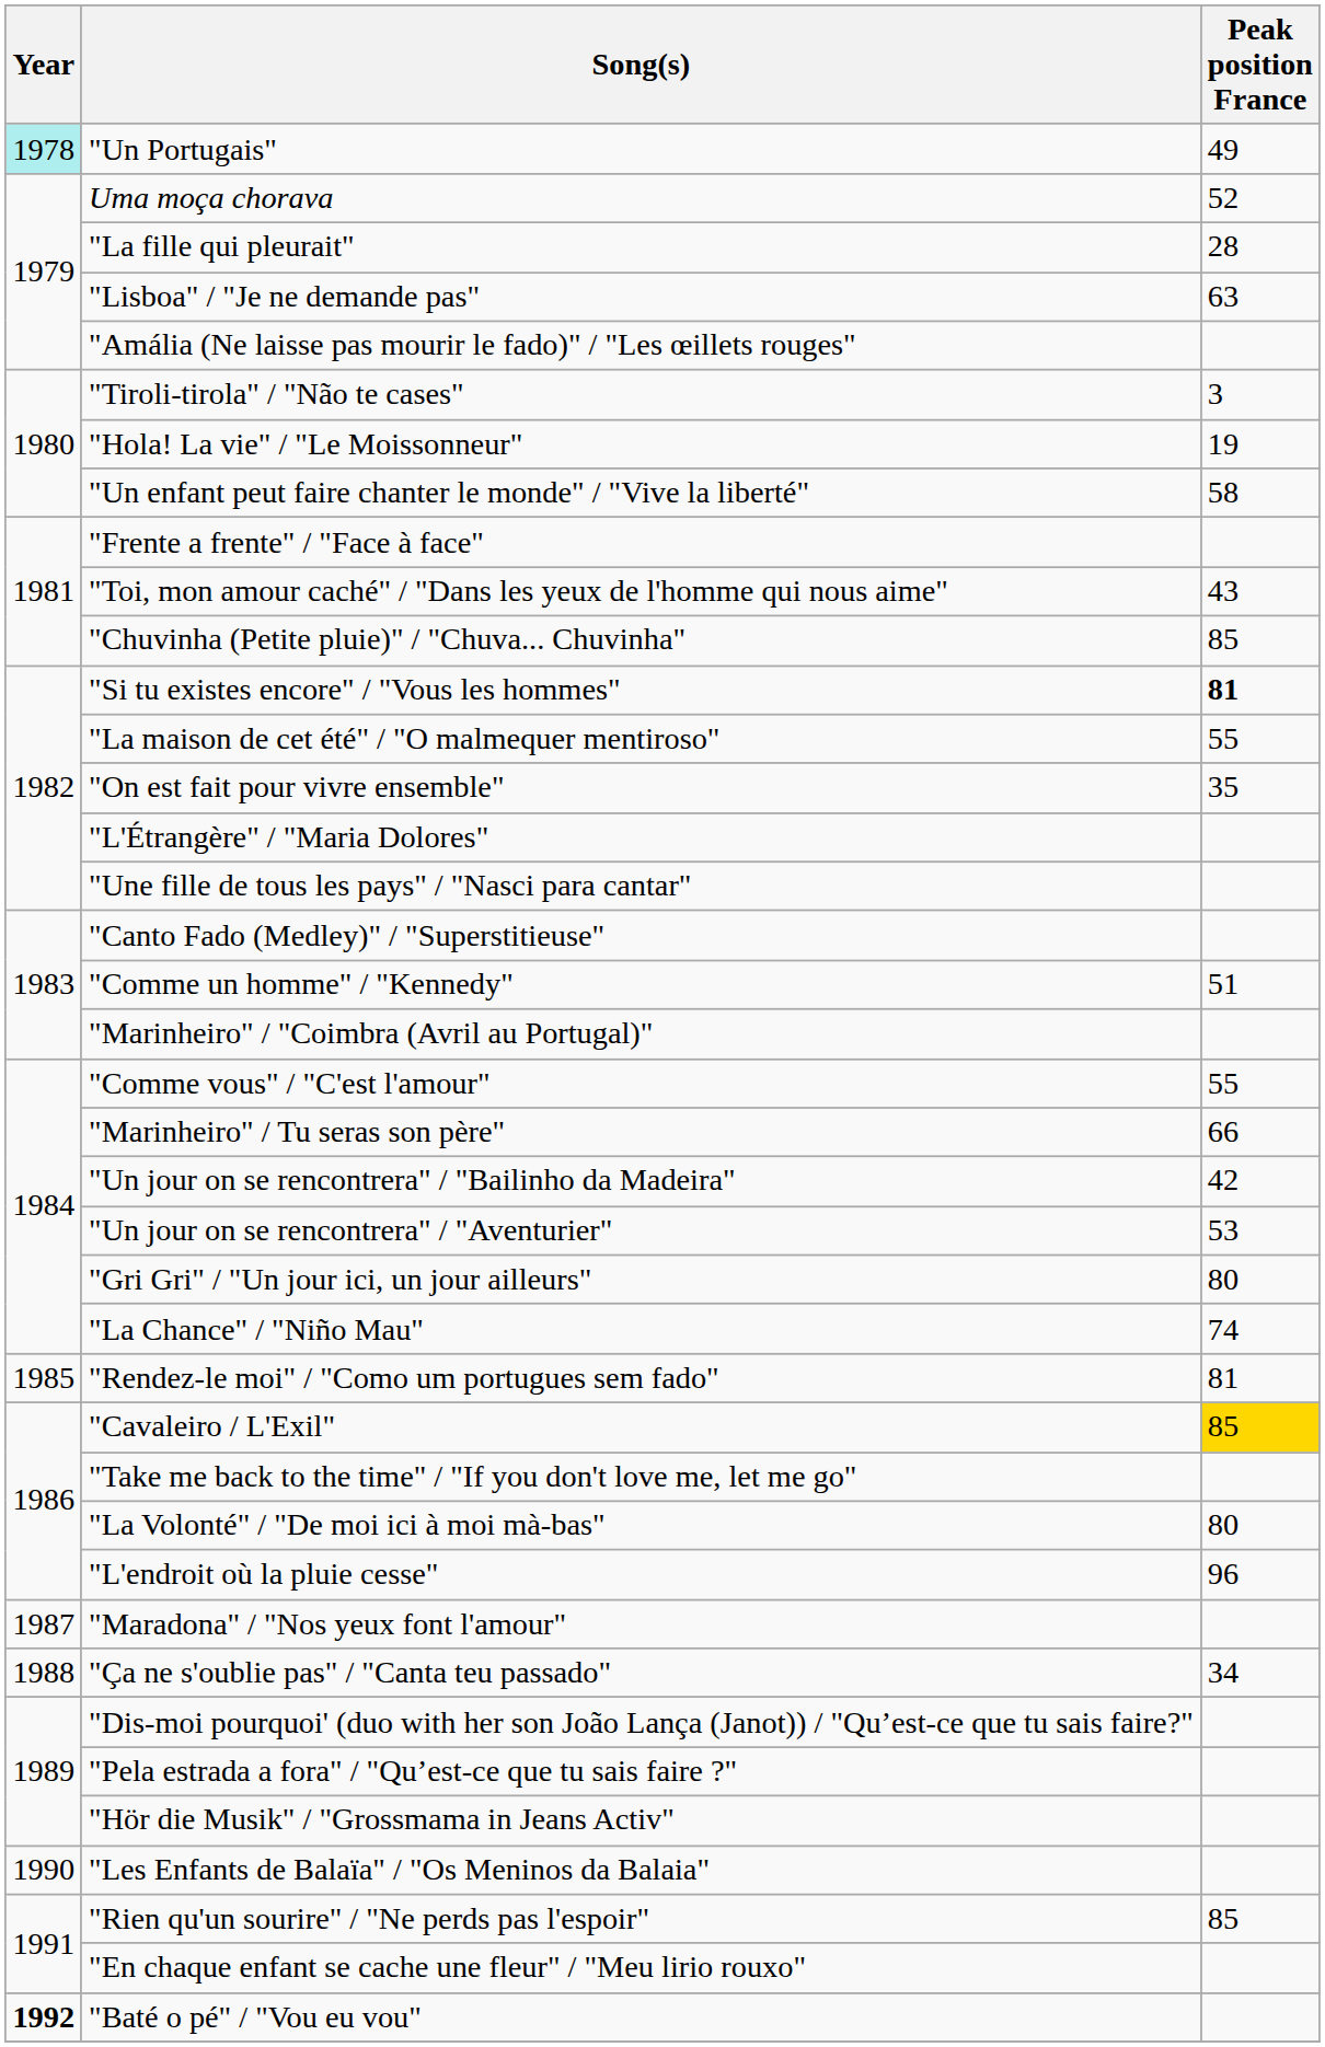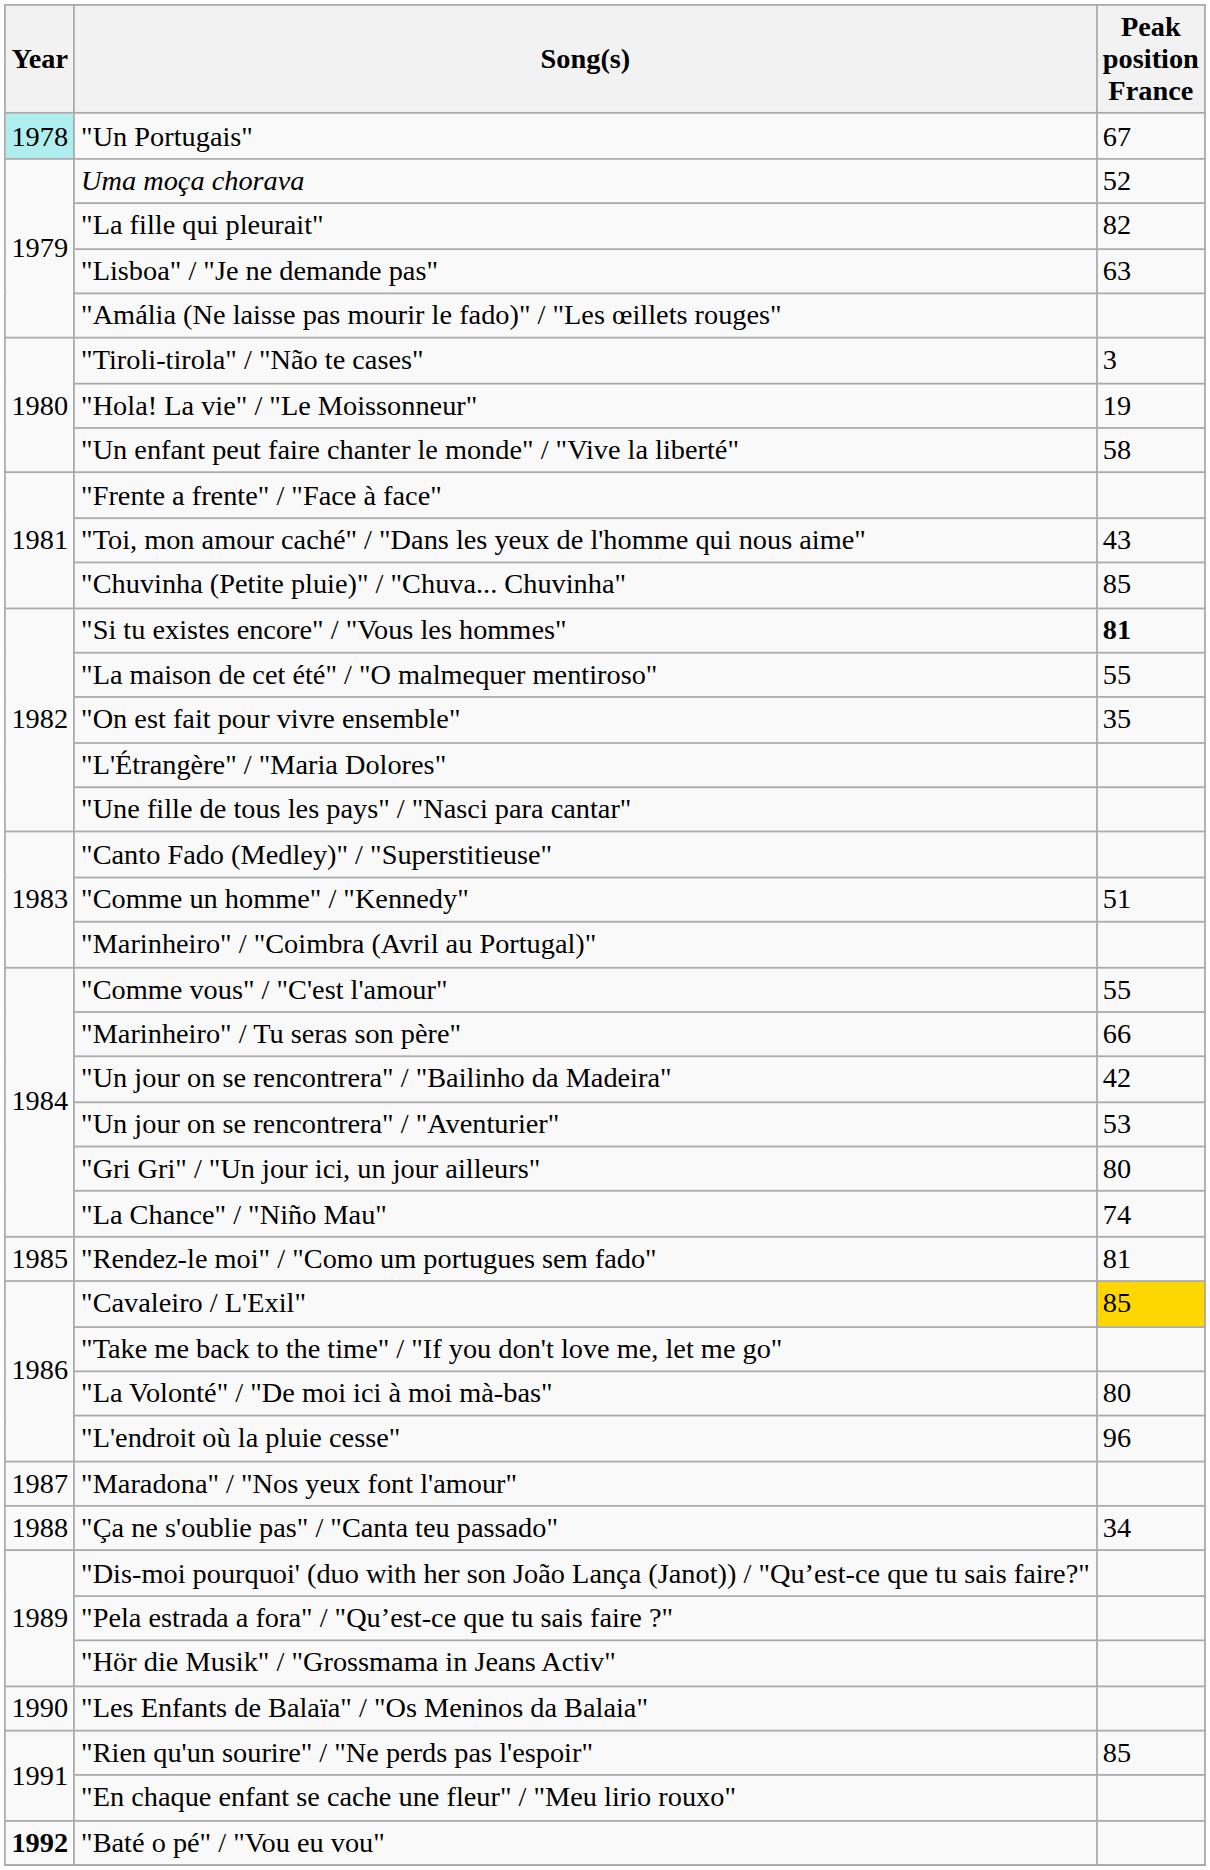 <table class="wikitable">
 <tr>
 <th>Year</th>
 <th>Song(s)</th>
 <th>Peak <br>position<br>France</th>
 </tr>
 <tr>
 <td style="background: paleturquoise;">1978</td>
 <td>"Un Portugais"</td>
-<td>49 </td>
+<td>67 </td>
 </tr>
 <tr>
 <td rowspan=4>1979</td>
 <td><em>Uma moça chorava</em></td>
 <td>52 </td>
 </tr>
 <tr>
 <td>"La fille qui pleurait"</td>
-<td>28 </td>
+<td>82 </td>
 </tr>
 <tr>
 <td>"Lisboa" / "Je ne demande pas"</td>
 <td>63 </td>
 </tr>
 <tr>
 <td>"Amália (Ne laisse pas mourir le fado)" / "Les œillets rouges"</td>
 <td></td>
 </tr>
 <tr>
 <td rowspan=3>1980</td>
 <td>"Tiroli-tirola" / "Não te cases"</td>
 <td>3 </td>
 </tr>
 <tr>
 <td>"Hola! La vie" / "Le Moissonneur"</td>
 <td>19</td>
 </tr>
 <tr>
 <td>"Un enfant peut faire chanter le monde" / "Vive la liberté"</td>
 <td>58</td>
 </tr>
 <tr>
 <td rowspan=3>1981</td>
 <td>"Frente a frente" / "Face à face"</td>
 <td></td>
 </tr>
 <tr>
 <td>"Toi, mon amour caché" / "Dans les yeux de l'homme qui nous aime"</td>
 <td>43</td>
 </tr>
 <tr>
 <td>"Chuvinha (Petite pluie)" / "Chuva... Chuvinha"</td>
 <td>85</td>
 </tr>
 <tr>
 <td rowspan=5>1982</td>
 <td>"Si tu existes encore" / "Vous les hommes"</td>
 <td><strong>81</strong></td>
 </tr>
 <tr>
 <td>"La maison de cet été" / "O malmequer mentiroso"</td>
 <td>55</td>
 </tr>
 <tr>
 <td>"On est fait pour vivre ensemble"</td>
 <td>35</td>
 </tr>
 <tr>
 <td>"L'Étrangère" / "Maria Dolores"</td>
 <td></td>
 </tr>
 <tr>
 <td>"Une fille de tous les pays" / "Nasci para cantar"</td>
 <td></td>
 </tr>
 <tr>
 <td rowspan=3>1983</td>
 <td>"Canto Fado (Medley)" / "Superstitieuse"</td>
 <td></td>
 </tr>
 <tr>
 <td>"Comme un homme" / "Kennedy"</td>
 <td>51</td>
 </tr>
 <tr>
 <td>"Marinheiro" / "Coimbra (Avril au Portugal)"</td>
 <td></td>
 </tr>
 <tr>
 <td rowspan=6>1984</td>
 <td>"Comme vous" / "C'est l'amour"</td>
 <td>55</td>
 </tr>
 <tr>
 <td>"Marinheiro" / Tu seras son père"</td>
 <td>66</td>
 </tr>
 <tr>
 <td>"Un jour on se rencontrera" / "Bailinho da Madeira"</td>
 <td>42 </td>
 </tr>
 <tr>
 <td>"Un jour on se rencontrera" / "Aventurier"</td>
 <td>53</td>
 </tr>
 <tr>
 <td>"Gri Gri" / "Un jour ici, un jour ailleurs"</td>
 <td>80</td>
 </tr>
 <tr>
 <td>"La Chance" / "Niño Mau"</td>
 <td>74</td>
 </tr>
 <tr>
 <td>1985</td>
 <td>"Rendez-le moi" / "Como um portugues sem fado"</td>
 <td>81</td>
 </tr>
 <tr>
 <td rowspan=4>1986</td>
 <td>"Cavaleiro / L'Exil"</td>
 <td style="background: gold;">85</td>
 </tr>
 <tr>
 <td>"Take me back to the time" / "If you don't love me, let me go"</td>
 <td></td>
 </tr>
 <tr>
 <td>"La Volonté" / "De moi ici à moi mà-bas"</td>
 <td>80</td>
 </tr>
 <tr>
 <td>"L'endroit où la pluie cesse"</td>
 <td>96</td>
 </tr>
 <tr>
 <td>1987</td>
 <td>"Maradona" / "Nos yeux font l'amour"</td>
 <td></td>
 </tr>
 <tr>
 <td>1988</td>
 <td>"Ça ne s'oublie pas" / "Canta teu passado"</td>
 <td>34</td>
 </tr>
 <tr>
 <td rowspan=3>1989</td>
 <td>"Dis-moi pourquoi' (duo with her son João Lança (Janot)) / "Qu’est-ce que tu sais faire?"</td>
 <td></td>
 </tr>
 <tr>
 <td>"Pela estrada a fora" / "Qu’est-ce que tu sais faire ?"</td>
 <td></td>
 </tr>
 <tr>
 <td>"Hör die Musik" / "Grossmama in Jeans Activ"</td>
 <td></td>
 </tr>
 <tr>
 <td>1990</td>
 <td>"Les Enfants de Balaïa" / "Os Meninos da Balaia"</td>
 <td></td>
 </tr>
 <tr>
 <td rowspan=2>1991</td>
 <td>"Rien qu'un sourire" / "Ne perds pas l'espoir"</td>
 <td>85</td>
 </tr>
 <tr>
 <td>"En chaque enfant se cache une fleur" / "Meu lirio rouxo"</td>
 <td></td>
 </tr>
 <tr>
 <td><strong>1992</strong></td>
 <td>"Baté o pé" / "Vou eu vou"</td>
 <td></td>
 </tr>
 <tr>
 </tr>
 </table>
